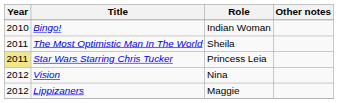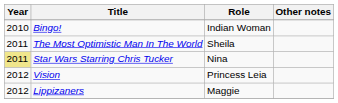 <table class="wikitable">
 <tr style="background:#ccc; text-align:left;">
 <th>Year</th>
 <th>Title</th>
 <th>Role</th>
 <th>Other notes</th>
 </tr>
 <tr>
 </tr>
 <tr>
 <td>2010</td>
 <td><em><a href='#'>Bingo!</a></em></td>
 <td>Indian Woman</td>
 <td></td>
 </tr>
 <tr>
 <td>2011</td>
 <td><em><a href='#'>The Most Optimistic Man In The World</a></em></td>
 <td>Sheila</td>
 <td></td>
 </tr>
 <tr>
 <td style="background: khaki;">2011</td>
 <td><em><a href='#'>Star Wars Starring Chris Tucker</a></em></td>
-<td>Princess Leia</td>
+<td>Nina</td>
 <td></td>
 </tr>
 <tr>
 <td>2012</td>
 <td><em><a href='#'>Vision</a></em></td>
-<td>Nina</td>
+<td>Princess Leia</td>
 <td></td>
 </tr>
 <tr>
 <td>2012</td>
 <td><em><a href='#'>Lippizaners</a></em></td>
 <td>Maggie</td>
 <td></td>
 </tr>
 <tr>
 </tr>
 </table>
